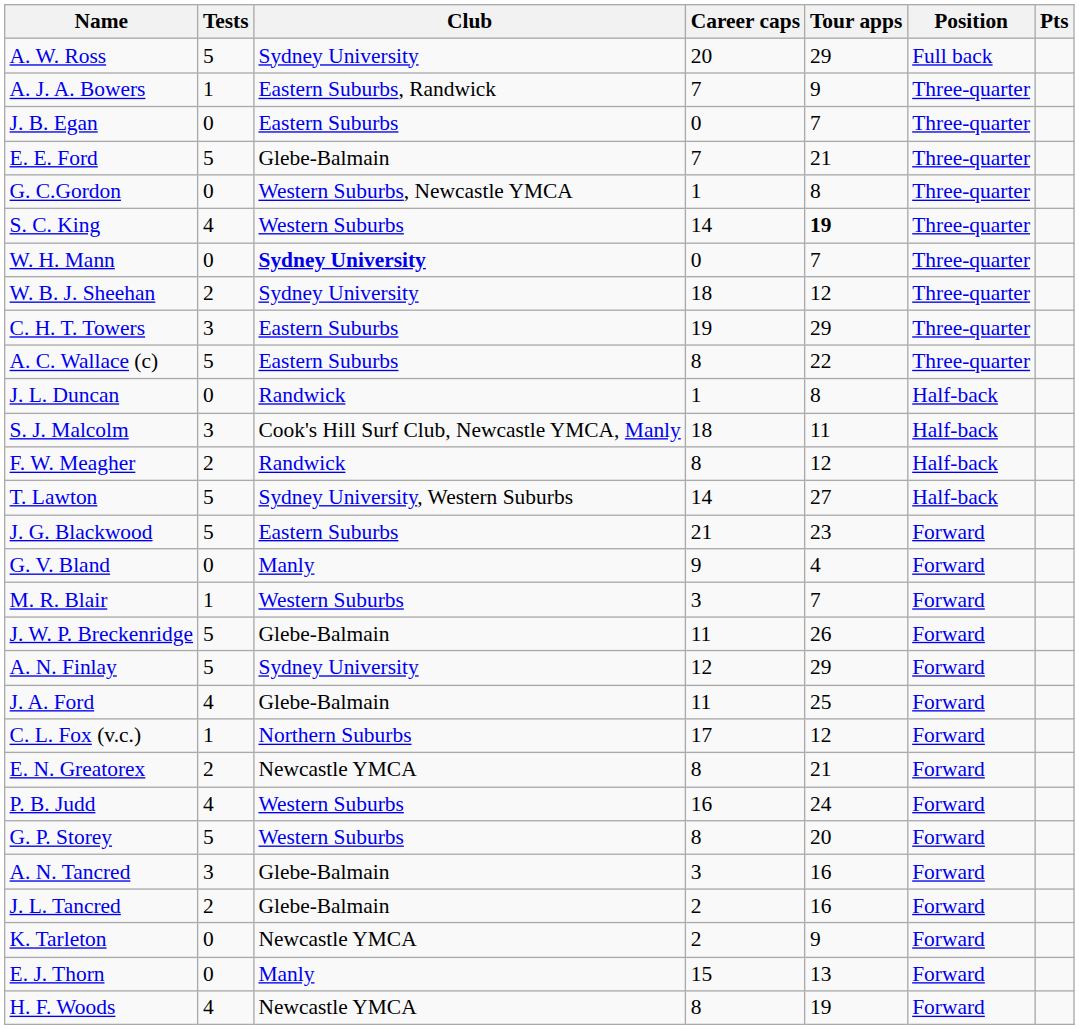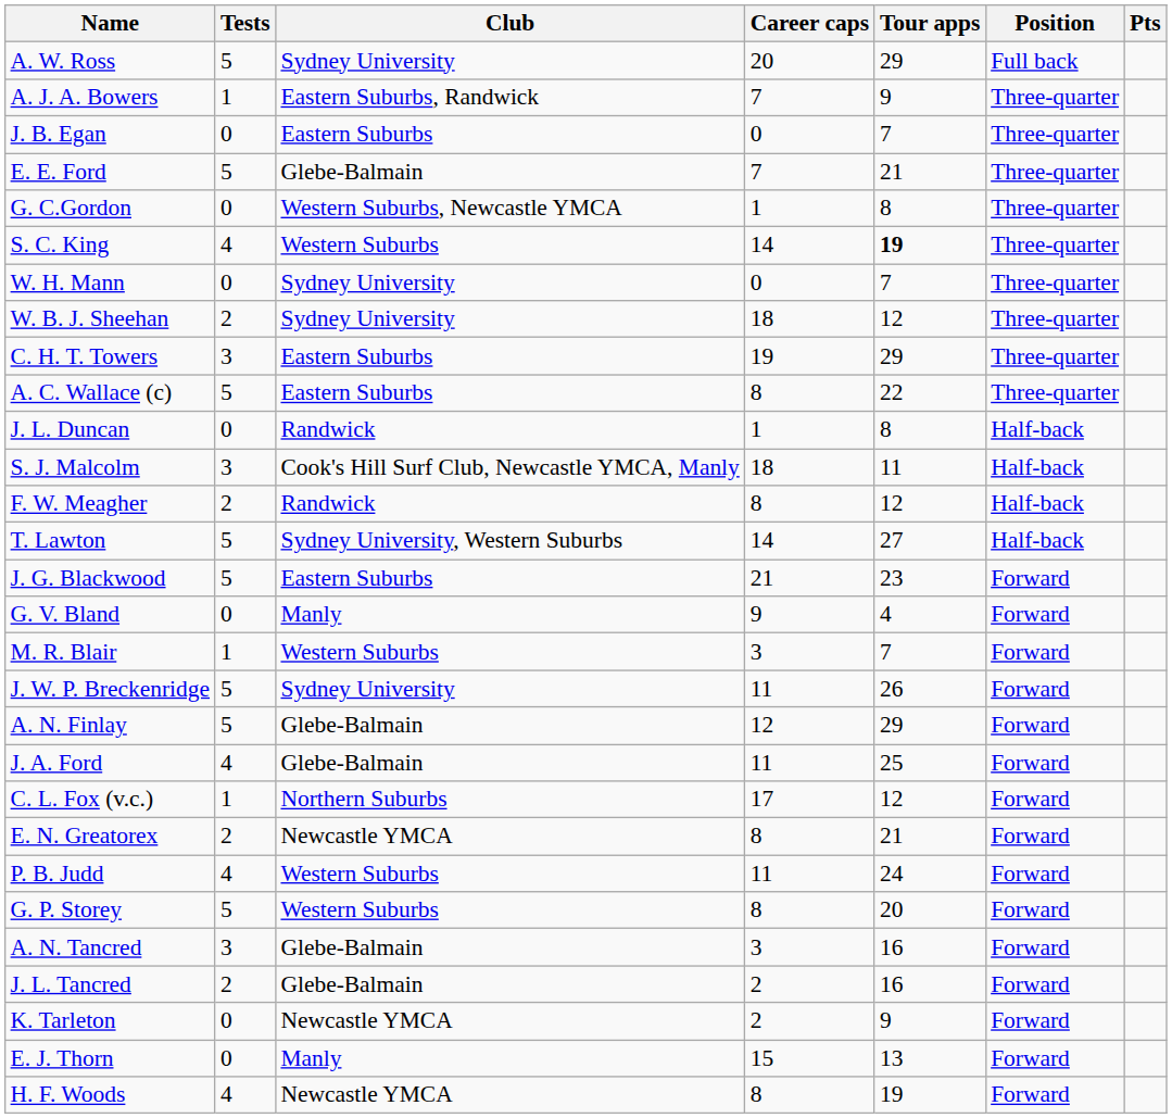 <table class="wikitable" border="1">
 <tr>
 <th>Name</th>
 <th>Tests</th>
 <th>Club</th>
 <th>Career caps</th>
 <th>Tour apps</th>
 <th>Position</th>
 <th>Pts</th>
 </tr>
 <tr>
 <td><a href='#'>A. W. Ross</a></td>
 <td>5</td>
 <td><a href='#'>Sydney University</a></td>
 <td>20</td>
 <td>29</td>
 <td><a href='#'>Full back</a></td>
 <td></td>
 </tr>
 <tr>
 <td><a href='#'>A. J. A. Bowers</a></td>
 <td>1</td>
 <td><a href='#'>Eastern Suburbs</a>, Randwick</td>
 <td>7</td>
 <td>9</td>
 <td><a href='#'>Three-quarter</a></td>
 <td></td>
 </tr>
 <tr>
 <td><a href='#'>J. B. Egan</a></td>
 <td>0</td>
 <td><a href='#'>Eastern Suburbs</a></td>
 <td>0</td>
 <td>7</td>
 <td><a href='#'>Three-quarter</a></td>
 <td></td>
 </tr>
 <tr>
 <td><a href='#'>E. E. Ford</a></td>
 <td>5</td>
 <td>Glebe-Balmain</td>
 <td>7</td>
 <td>21</td>
 <td><a href='#'>Three-quarter</a></td>
 <td></td>
 </tr>
 <tr>
 <td><a href='#'>G. C.Gordon</a></td>
 <td>0</td>
 <td><a href='#'>Western Suburbs</a>, Newcastle YMCA</td>
 <td>1</td>
 <td>8</td>
 <td><a href='#'>Three-quarter</a></td>
 <td></td>
 </tr>
 <tr>
 <td><a href='#'>S. C. King</a></td>
 <td>4</td>
 <td><a href='#'>Western Suburbs</a></td>
 <td>14</td>
 <td><strong>19</strong></td>
 <td><a href='#'>Three-quarter</a></td>
 <td></td>
 </tr>
 <tr>
 <td><a href='#'>W. H. Mann</a></td>
 <td>0</td>
-<td><strong><a href='#'>Sydney University</a></strong></td>
+<td><a href='#'>Sydney University</a></td>
 <td>0</td>
 <td>7</td>
 <td><a href='#'>Three-quarter</a></td>
 <td></td>
 </tr>
 <tr>
 <td><a href='#'>W. B. J. Sheehan</a></td>
 <td>2</td>
 <td><a href='#'>Sydney University</a></td>
 <td>18</td>
 <td>12</td>
 <td><a href='#'>Three-quarter</a></td>
 <td></td>
 </tr>
 <tr>
 <td><a href='#'>C. H. T. Towers</a></td>
 <td>3</td>
 <td><a href='#'>Eastern Suburbs</a></td>
 <td>19</td>
 <td>29</td>
 <td><a href='#'>Three-quarter</a></td>
 <td></td>
 </tr>
 <tr>
 <td><a href='#'>A. C. Wallace</a> (c)</td>
 <td>5</td>
 <td><a href='#'>Eastern Suburbs</a></td>
 <td>8</td>
 <td>22</td>
 <td><a href='#'>Three-quarter</a></td>
 <td></td>
 </tr>
 <tr>
 <td><a href='#'>J. L. Duncan</a></td>
 <td>0</td>
 <td><a href='#'>Randwick</a></td>
 <td>1</td>
 <td>8</td>
 <td><a href='#'>Half-back</a></td>
 <td></td>
 </tr>
 <tr>
 <td><a href='#'>S. J. Malcolm</a></td>
 <td>3</td>
 <td>Cook's Hill Surf Club, Newcastle YMCA, <a href='#'>Manly</a></td>
 <td>18</td>
 <td>11</td>
 <td><a href='#'>Half-back</a></td>
 <td></td>
 </tr>
 <tr>
 <td><a href='#'>F. W. Meagher</a></td>
 <td>2</td>
 <td><a href='#'>Randwick</a></td>
 <td>8</td>
 <td>12</td>
 <td><a href='#'>Half-back</a></td>
 <td></td>
 </tr>
 <tr>
 <td><a href='#'>T. Lawton</a></td>
 <td>5</td>
 <td><a href='#'>Sydney University</a>, Western Suburbs</td>
 <td>14</td>
 <td>27</td>
 <td><a href='#'>Half-back</a></td>
 <td></td>
 </tr>
 <tr>
 <td><a href='#'>J. G. Blackwood</a></td>
 <td>5</td>
 <td><a href='#'>Eastern Suburbs</a></td>
 <td>21</td>
 <td>23</td>
 <td><a href='#'>Forward</a></td>
 <td></td>
 </tr>
 <tr>
 <td><a href='#'>G. V. Bland</a></td>
 <td>0</td>
 <td><a href='#'>Manly</a></td>
 <td>9</td>
 <td>4</td>
 <td><a href='#'>Forward</a></td>
 <td></td>
 </tr>
 <tr>
 <td><a href='#'>M. R. Blair</a></td>
 <td>1</td>
 <td><a href='#'>Western Suburbs</a></td>
 <td>3</td>
 <td>7</td>
 <td><a href='#'>Forward</a></td>
 <td></td>
 </tr>
 <tr>
 <td><a href='#'>J. W. P. Breckenridge</a></td>
 <td>5</td>
-<td>Glebe-Balmain</td>
+<td><a href='#'>Sydney University</a></td>
 <td>11</td>
 <td>26</td>
 <td><a href='#'>Forward</a></td>
 <td></td>
 </tr>
 <tr>
 <td><a href='#'>A. N. Finlay</a></td>
 <td>5</td>
-<td><a href='#'>Sydney University</a></td>
+<td>Glebe-Balmain</td>
 <td>12</td>
 <td>29</td>
 <td><a href='#'>Forward</a></td>
 <td></td>
 </tr>
 <tr>
 <td><a href='#'>J. A. Ford</a></td>
 <td>4</td>
 <td>Glebe-Balmain</td>
 <td>11</td>
 <td>25</td>
 <td><a href='#'>Forward</a></td>
 <td></td>
 </tr>
 <tr>
 <td><a href='#'>C. L. Fox</a> (v.c.)</td>
 <td>1</td>
 <td><a href='#'>Northern Suburbs</a></td>
 <td>17</td>
 <td>12</td>
 <td><a href='#'>Forward</a></td>
 <td></td>
 </tr>
 <tr>
 <td><a href='#'>E. N. Greatorex</a></td>
 <td>2</td>
 <td>Newcastle YMCA</td>
 <td>8</td>
 <td>21</td>
 <td><a href='#'>Forward</a></td>
 <td></td>
 </tr>
 <tr>
 <td><a href='#'>P. B. Judd</a></td>
 <td>4</td>
 <td><a href='#'>Western Suburbs</a></td>
-<td>16</td>
+<td>11</td>
 <td>24</td>
 <td><a href='#'>Forward</a></td>
 <td></td>
 </tr>
 <tr>
 <td><a href='#'>G. P. Storey</a></td>
 <td>5</td>
 <td><a href='#'>Western Suburbs</a></td>
 <td>8</td>
 <td>20</td>
 <td><a href='#'>Forward</a></td>
 <td></td>
 </tr>
 <tr>
 <td><a href='#'>A. N. Tancred</a></td>
 <td>3</td>
 <td>Glebe-Balmain</td>
 <td>3</td>
 <td>16</td>
 <td><a href='#'>Forward</a></td>
 <td></td>
 </tr>
 <tr>
 <td><a href='#'>J. L. Tancred</a></td>
 <td>2</td>
 <td>Glebe-Balmain</td>
 <td>2</td>
 <td>16</td>
 <td><a href='#'>Forward</a></td>
 <td></td>
 </tr>
 <tr>
 <td><a href='#'>K. Tarleton</a></td>
 <td>0</td>
 <td>Newcastle YMCA</td>
 <td>2</td>
 <td>9</td>
 <td><a href='#'>Forward</a></td>
 <td></td>
 </tr>
 <tr>
 <td><a href='#'>E. J. Thorn</a></td>
 <td>0</td>
 <td><a href='#'>Manly</a></td>
 <td>15</td>
 <td>13</td>
 <td><a href='#'>Forward</a></td>
 <td></td>
 </tr>
 <tr>
 <td><a href='#'>H. F. Woods</a></td>
 <td>4</td>
 <td>Newcastle YMCA</td>
 <td>8</td>
 <td>19</td>
 <td><a href='#'>Forward</a></td>
 <td></td>
 </tr>
 </table>
